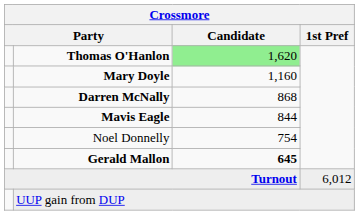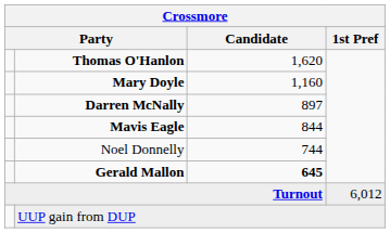 <table class="wikitable">
 <tr>
 <th colspan="4" align="center"><a href='#'>Crossmore</a></th>
 </tr>
 <tr>
 <th colspan="2" align="center" width=200>Party</th>
 <th width=150>Candidate</th>
 <th width=60>1st Pref</th>
 </tr>
 <tr>
 <td></td>
 <td align="right"><strong>Thomas O'Hanlon</strong></td>
-<td align="right" style="background: lightgreen;">1,620</td>
+<td align="right">1,620</td>
 </tr>
 <tr>
 <td></td>
 <td align="right"><strong>Mary Doyle</strong></td>
 <td align="right">1,160</td>
 </tr>
 <tr>
 <td></td>
 <td align="right"><strong>Darren McNally</strong></td>
-<td align="right">868</td>
+<td align="right">897</td>
 </tr>
 <tr>
 <td></td>
 <td align="right"><strong>Mavis Eagle</strong></td>
 <td align="right">844</td>
 </tr>
 <tr>
 <td></td>
 <td align="right">Noel Donnelly</td>
-<td align="right">754</td>
+<td align="right">744</td>
 </tr>
 <tr>
 <td></td>
 <td align="right"><strong>Gerald Mallon</strong></td>
 <td align="right"><strong>645</strong></td>
 </tr>
 <tr bgcolor="EEEEEE">
 <td colspan=3 align="right"><strong><a href='#'>Turnout</a></strong></td>
 <td align="right">6,012</td>
 </tr>
 <tr>
 <td bgcolor=></td>
 <td colspan=3 bgcolor="EEEEEE"><a href='#'>UUP</a> gain from <a href='#'>DUP</a></td>
 </tr>
 </table>
